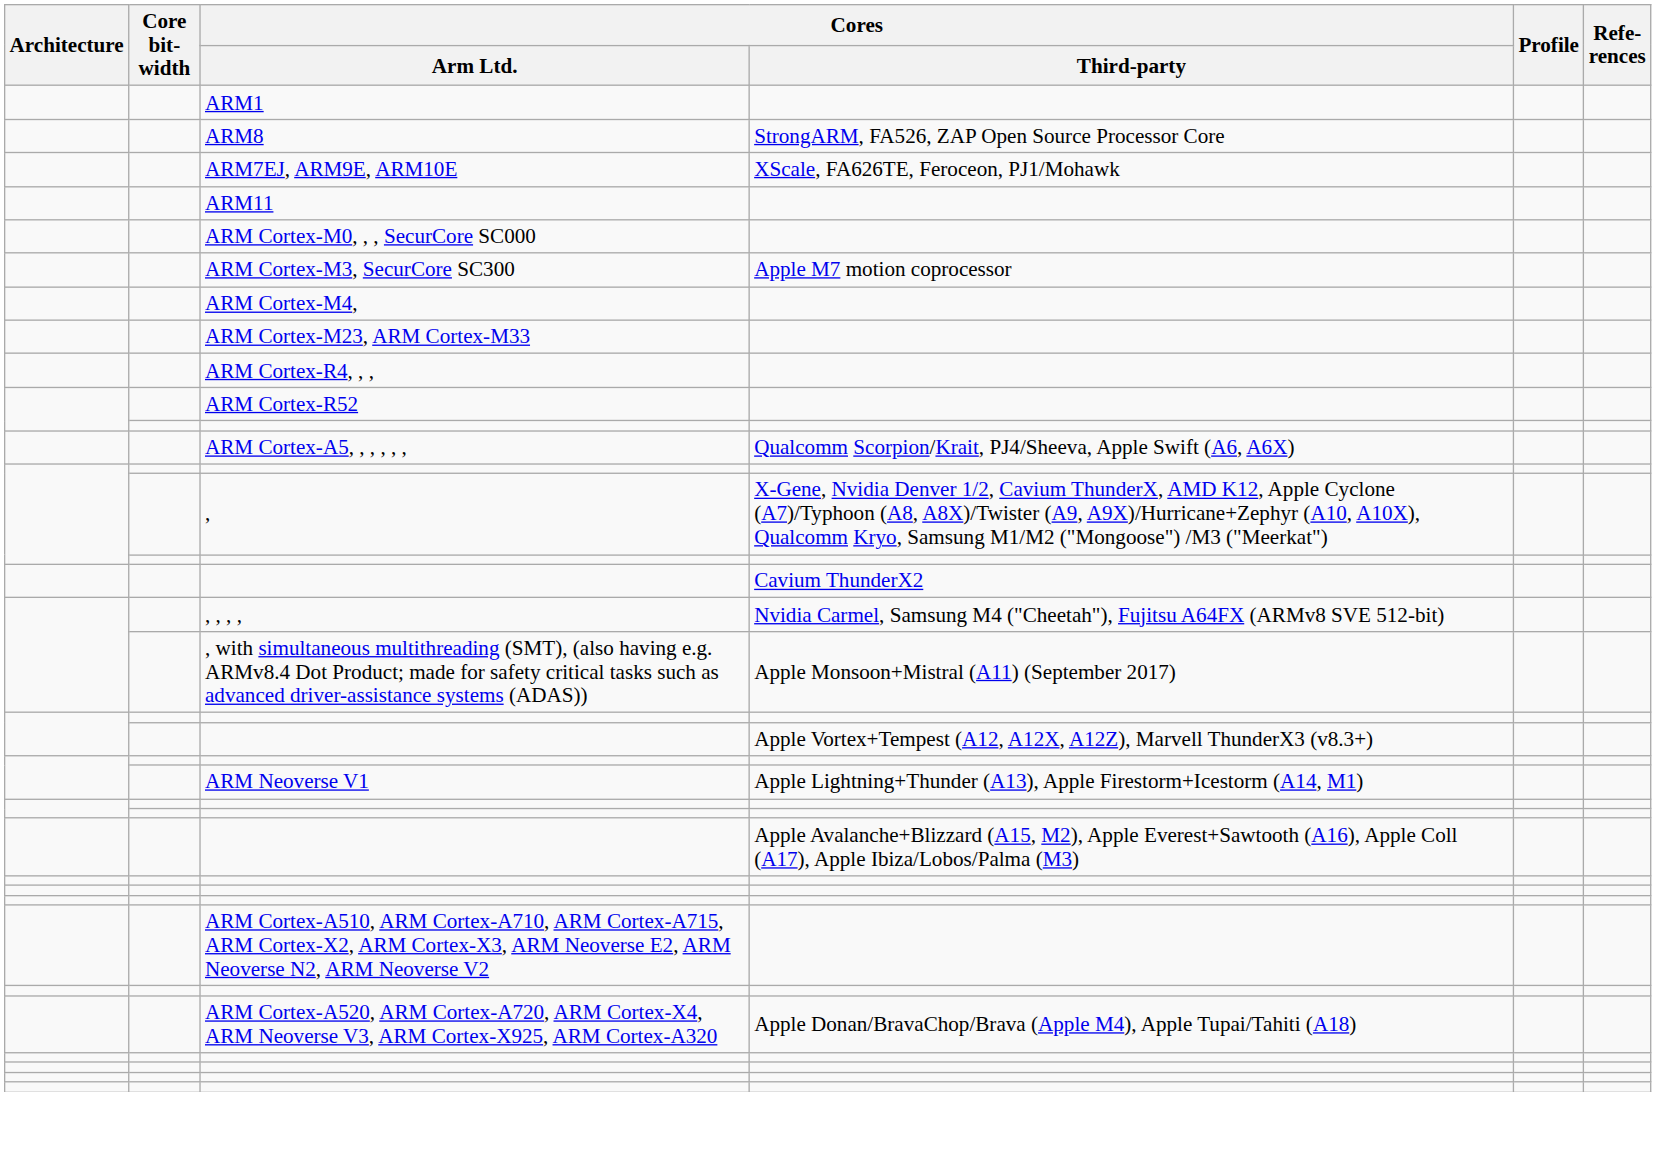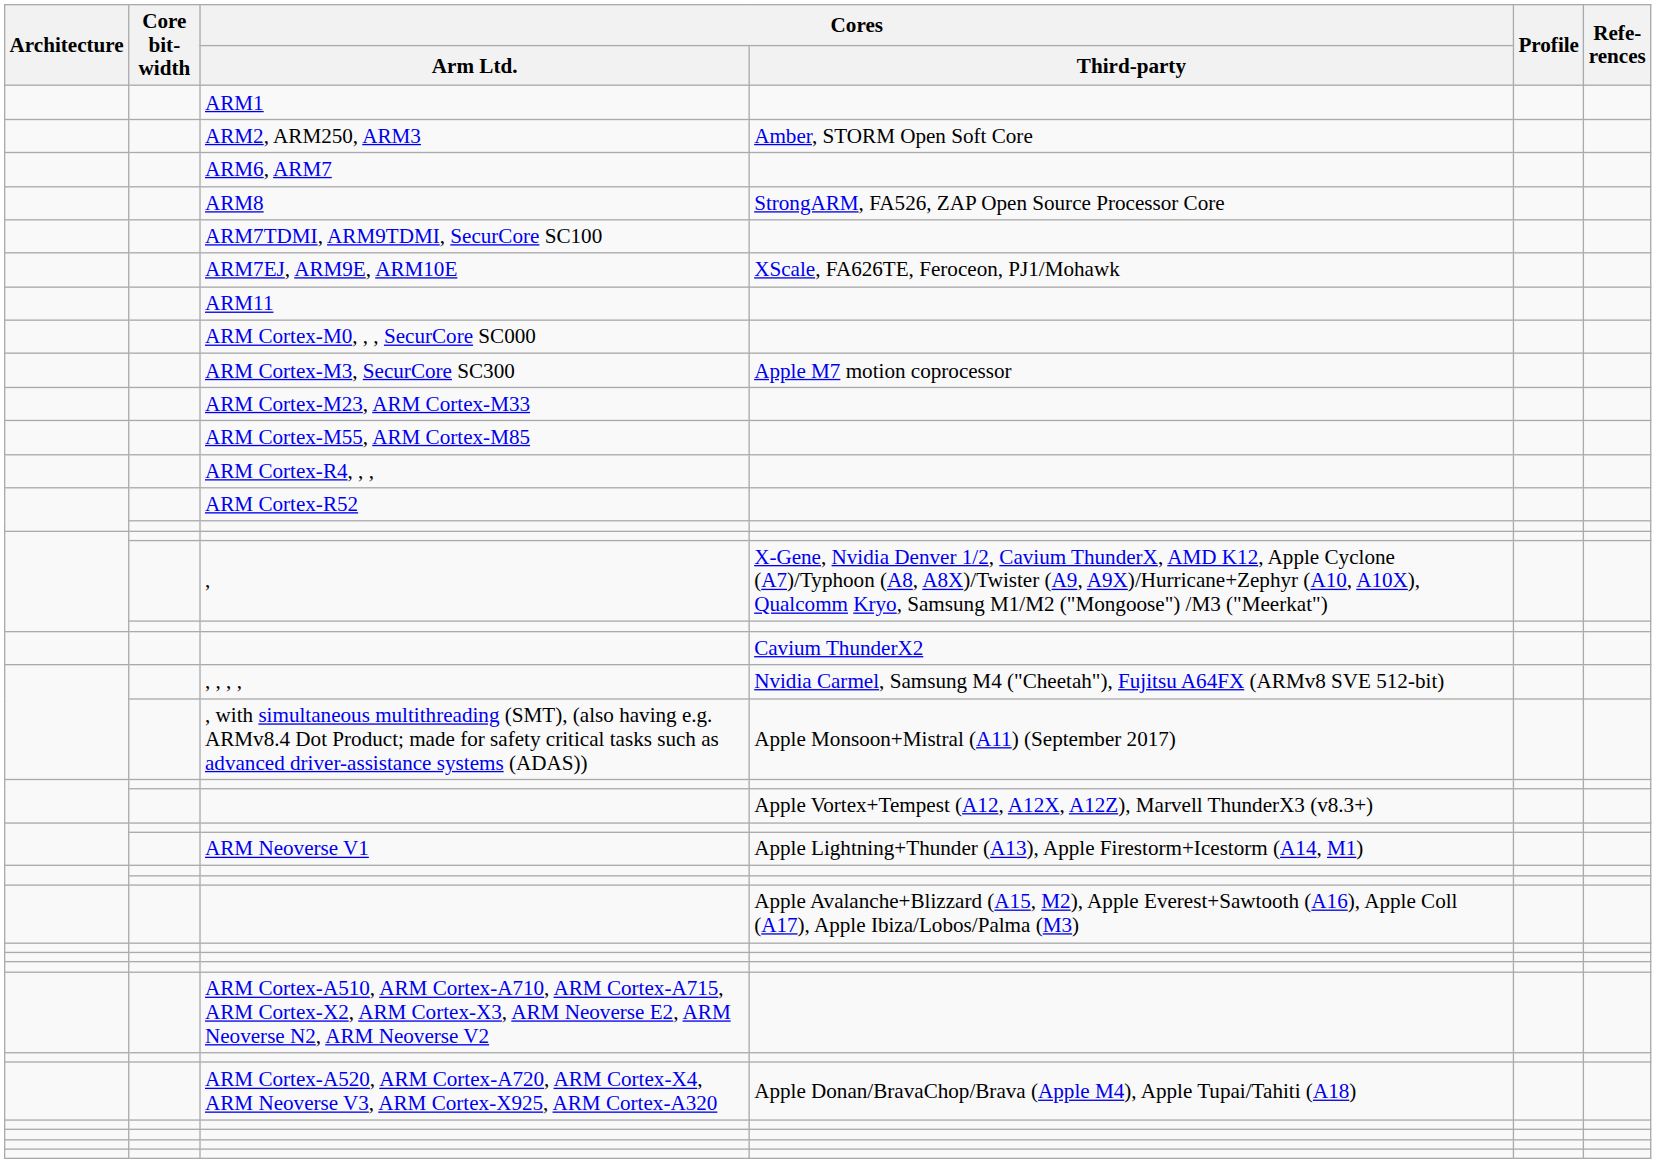 <table class="wikitable sortable">
 <tr>
 <th rowspan=2>Architecture</th>
 <th rowspan=2>Core<br>bit-width</th>
 <th colspan=2>Cores</th>
 <th rowspan=2>Profile</th>
 <th rowspan=2>Refe-<br>rences</th>
 </tr>
 <tr>
 <th>Arm Ltd.</th>
 <th>Third-party</th>
 </tr>
 <tr>
 <td></td>
 <td></td>
 <td><a href='#'>ARM1</a></td>
 <td></td>
 <td></td>
 <td></td>
 </tr>
 <tr>
 <td></td>
 <td></td>
+<td><a href='#'>ARM2</a>, ARM250, <a href='#'>ARM3</a></td>
+<td><a href='#'>Amber</a>, STORM Open Soft Core</td>
+<td></td>
+<td></td>
+</tr>
+<tr>
+<td></td>
+<td></td>
+<td><a href='#'>ARM6</a>, <a href='#'>ARM7</a></td>
+<td></td>
+<td></td>
+<td></td>
+</tr>
+<tr>
+<td></td>
+<td></td>
 <td><a href='#'>ARM8</a></td>
 <td><a href='#'>StrongARM</a>, FA526, ZAP Open Source Processor Core</td>
 <td></td>
 <td><br></td>
+</tr>
+<tr>
+<td></td>
+<td></td>
+<td><a href='#'>ARM7TDMI</a>, <a href='#'>ARM9TDMI</a>, <a href='#'>SecurCore</a> SC100</td>
+<td></td>
+<td></td>
+<td></td>
 </tr>
 <tr>
 <td></td>
 <td></td>
 <td><a href='#'>ARM7EJ</a>, <a href='#'>ARM9E</a>, <a href='#'>ARM10E</a></td>
 <td><a href='#'>XScale</a>, FA626TE, Feroceon, PJ1/Mohawk</td>
 <td></td>
 <td></td>
 </tr>
 <tr>
 <td></td>
 <td></td>
 <td><a href='#'>ARM11</a></td>
 <td></td>
 <td></td>
 <td></td>
 </tr>
 <tr>
 <td></td>
 <td></td>
 <td><a href='#'>ARM Cortex-M0</a>, , , <a href='#'>SecurCore</a> SC000</td>
 <td></td>
 <td></td>
 <td></td>
 </tr>
 <tr>
 <td></td>
 <td></td>
 <td><a href='#'>ARM Cortex-M3</a>, <a href='#'>SecurCore</a> SC300</td>
 <td><a href='#'>Apple M7</a> motion coprocessor</td>
 <td></td>
 <td></td>
 </tr>
 <tr>
 <td></td>
 <td></td>
-<td><a href='#'>ARM Cortex-M4</a>, </td>
+<td><a href='#'>ARM Cortex-M23</a>, <a href='#'>ARM Cortex-M33</a></td>
 <td></td>
 <td></td>
 <td></td>
 </tr>
 <tr>
 <td></td>
 <td></td>
-<td><a href='#'>ARM Cortex-M23</a>, <a href='#'>ARM Cortex-M33</a></td>
+<td><a href='#'>ARM Cortex-M55</a>, <a href='#'>ARM Cortex-M85</a></td>
 <td></td>
 <td></td>
 <td></td>
 </tr>
 <tr>
 <td></td>
 <td></td>
 <td><a href='#'>ARM Cortex-R4</a>, , , </td>
 <td></td>
 <td></td>
 <td></td>
 </tr>
 <tr>
 <td rowspan="2"></td>
 <td></td>
 <td><a href='#'>ARM Cortex-R52</a></td>
 <td></td>
 <td></td>
 <td></td>
 </tr>
 <tr>
 <td></td>
 <td></td>
 <td></td>
-<td></td>
-<td></td>
-</tr>
-<tr>
-<td></td>
-<td></td>
-<td><a href='#'>ARM Cortex-A5</a>, , , , , , </td>
-<td><a href='#'>Qualcomm</a> <a href='#'>Scorpion</a>/<a href='#'>Krait</a>, PJ4/Sheeva, Apple Swift (<a href='#'>A6</a>, <a href='#'>A6X</a>)</td>
 <td></td>
 <td></td>
 </tr>
 <tr>
 <td rowspan="3"></td>
 <td></td>
 <td></td>
 <td></td>
 <td></td>
 <td></td>
 </tr>
 <tr>
 <td></td>
 <td> ,   </td>
 <td><a href='#'>X-Gene</a>, <a href='#'>Nvidia Denver 1/2</a>, <a href='#'>Cavium ThunderX</a>, <a href='#'>AMD K12</a>, Apple Cyclone (<a href='#'>A7</a>)/Typhoon (<a href='#'>A8</a>, <a href='#'>A8X</a>)/Twister (<a href='#'>A9</a>, <a href='#'>A9X</a>)/Hurricane+Zephyr (<a href='#'>A10</a>, <a href='#'>A10X</a>), <a href='#'>Qualcomm</a> <a href='#'>Kryo</a>, Samsung M1/M2 ("Mongoose") /M3 ("Meerkat")</td>
 <td></td>
 <td><br></td>
 </tr>
 <tr>
 <td></td>
 <td></td>
 <td></td>
 <td></td>
 <td></td>
 </tr>
 <tr>
 <td></td>
 <td></td>
 <td></td>
 <td><a href='#'>Cavium ThunderX2</a></td>
 <td></td>
 <td></td>
 </tr>
 <tr>
 <td rowspan="2"></td>
 <td></td>
 <td>  , , , , </td>
 <td><a href='#'>Nvidia Carmel</a>, Samsung M4 ("Cheetah"), <a href='#'>Fujitsu A64FX</a> (ARMv8 SVE 512-bit)</td>
 <td></td>
 <td></td>
 </tr>
 <tr>
 <td></td>
 <td>,  with <a href='#'>simultaneous multithreading</a> (SMT),  (also having  e.g. ARMv8.4 Dot Product; made for  safety critical tasks such as <a href='#'>advanced driver-assistance systems</a> (ADAS))</td>
 <td>Apple Monsoon+Mistral (<a href='#'>A11</a>) (September 2017)</td>
 <td></td>
 <td></td>
 </tr>
 <tr>
 <td rowspan="2"></td>
 <td></td>
 <td></td>
 <td></td>
 <td></td>
 <td></td>
 </tr>
 <tr>
 <td></td>
 <td></td>
 <td>Apple Vortex+Tempest (<a href='#'>A12</a>, <a href='#'>A12X</a>, <a href='#'>A12Z</a>), Marvell ThunderX3 (v8.3+)</td>
 <td></td>
 <td></td>
 </tr>
 <tr>
 <td rowspan="2"></td>
 <td></td>
 <td></td>
 <td></td>
 <td></td>
 <td></td>
 </tr>
 <tr>
 <td></td>
 <td><a href='#'>ARM Neoverse V1</a></td>
 <td>Apple Lightning+Thunder (<a href='#'>A13</a>), Apple Firestorm+Icestorm (<a href='#'>A14</a>, <a href='#'>M1</a>)</td>
 <td></td>
 <td></td>
 </tr>
 <tr>
 <td rowspan="2"></td>
 <td></td>
 <td></td>
 <td></td>
 <td></td>
 <td></td>
 </tr>
 <tr>
 <td></td>
 <td></td>
 <td></td>
 <td></td>
 <td></td>
 </tr>
 <tr>
 <td></td>
 <td></td>
 <td></td>
 <td>Apple Avalanche+Blizzard (<a href='#'>A15</a>, <a href='#'>M2</a>), Apple Everest+Sawtooth (<a href='#'>A16</a>), Apple Coll (<a href='#'>A17</a>), Apple Ibiza/Lobos/Palma (<a href='#'>M3</a>)</td>
 <td></td>
 <td></td>
 </tr>
 <tr>
 <td></td>
 <td></td>
 <td></td>
 <td></td>
 <td></td>
 <td></td>
 </tr>
 <tr>
 <td></td>
 <td></td>
 <td></td>
 <td></td>
 <td></td>
 <td></td>
 </tr>
 <tr>
 <td></td>
 <td></td>
 <td></td>
 <td></td>
 <td></td>
 <td></td>
 </tr>
 <tr>
 <td></td>
 <td></td>
 <td><a href='#'>ARM Cortex-A510</a>, <a href='#'>ARM Cortex-A710</a>, <a href='#'>ARM Cortex-A715</a>, <a href='#'>ARM Cortex-X2</a>, <a href='#'>ARM Cortex-X3</a>, <a href='#'>ARM Neoverse E2</a>, <a href='#'>ARM Neoverse N2</a>, <a href='#'>ARM Neoverse V2</a></td>
 <td></td>
 <td></td>
 <td></td>
 </tr>
 <tr>
 <td></td>
 <td></td>
 <td></td>
 <td></td>
 <td></td>
 <td></td>
 </tr>
 <tr>
 <td></td>
 <td></td>
 <td><a href='#'>ARM Cortex-A520</a>, <a href='#'>ARM Cortex-A720</a>, <a href='#'>ARM Cortex-X4</a>, <a href='#'>ARM Neoverse V3</a>, <a href='#'>ARM Cortex-X925</a>, <a href='#'>ARM Cortex-A320</a></td>
 <td>Apple Donan/BravaChop/Brava (<a href='#'>Apple M4</a>), Apple Tupai/Tahiti (<a href='#'>A18</a>)</td>
 <td></td>
 <td></td>
 </tr>
 <tr>
 <td></td>
 <td></td>
 <td></td>
 <td></td>
 <td></td>
 <td></td>
 </tr>
 <tr>
 <td></td>
 <td></td>
 <td></td>
 <td></td>
 <td></td>
 <td></td>
 </tr>
 <tr>
 <td></td>
 <td></td>
 <td></td>
 <td></td>
 <td></td>
 <td></td>
 </tr>
 <tr>
 <td></td>
 <td></td>
 <td></td>
 <td></td>
 <td></td>
 <td></td>
 </tr>
 </table>
